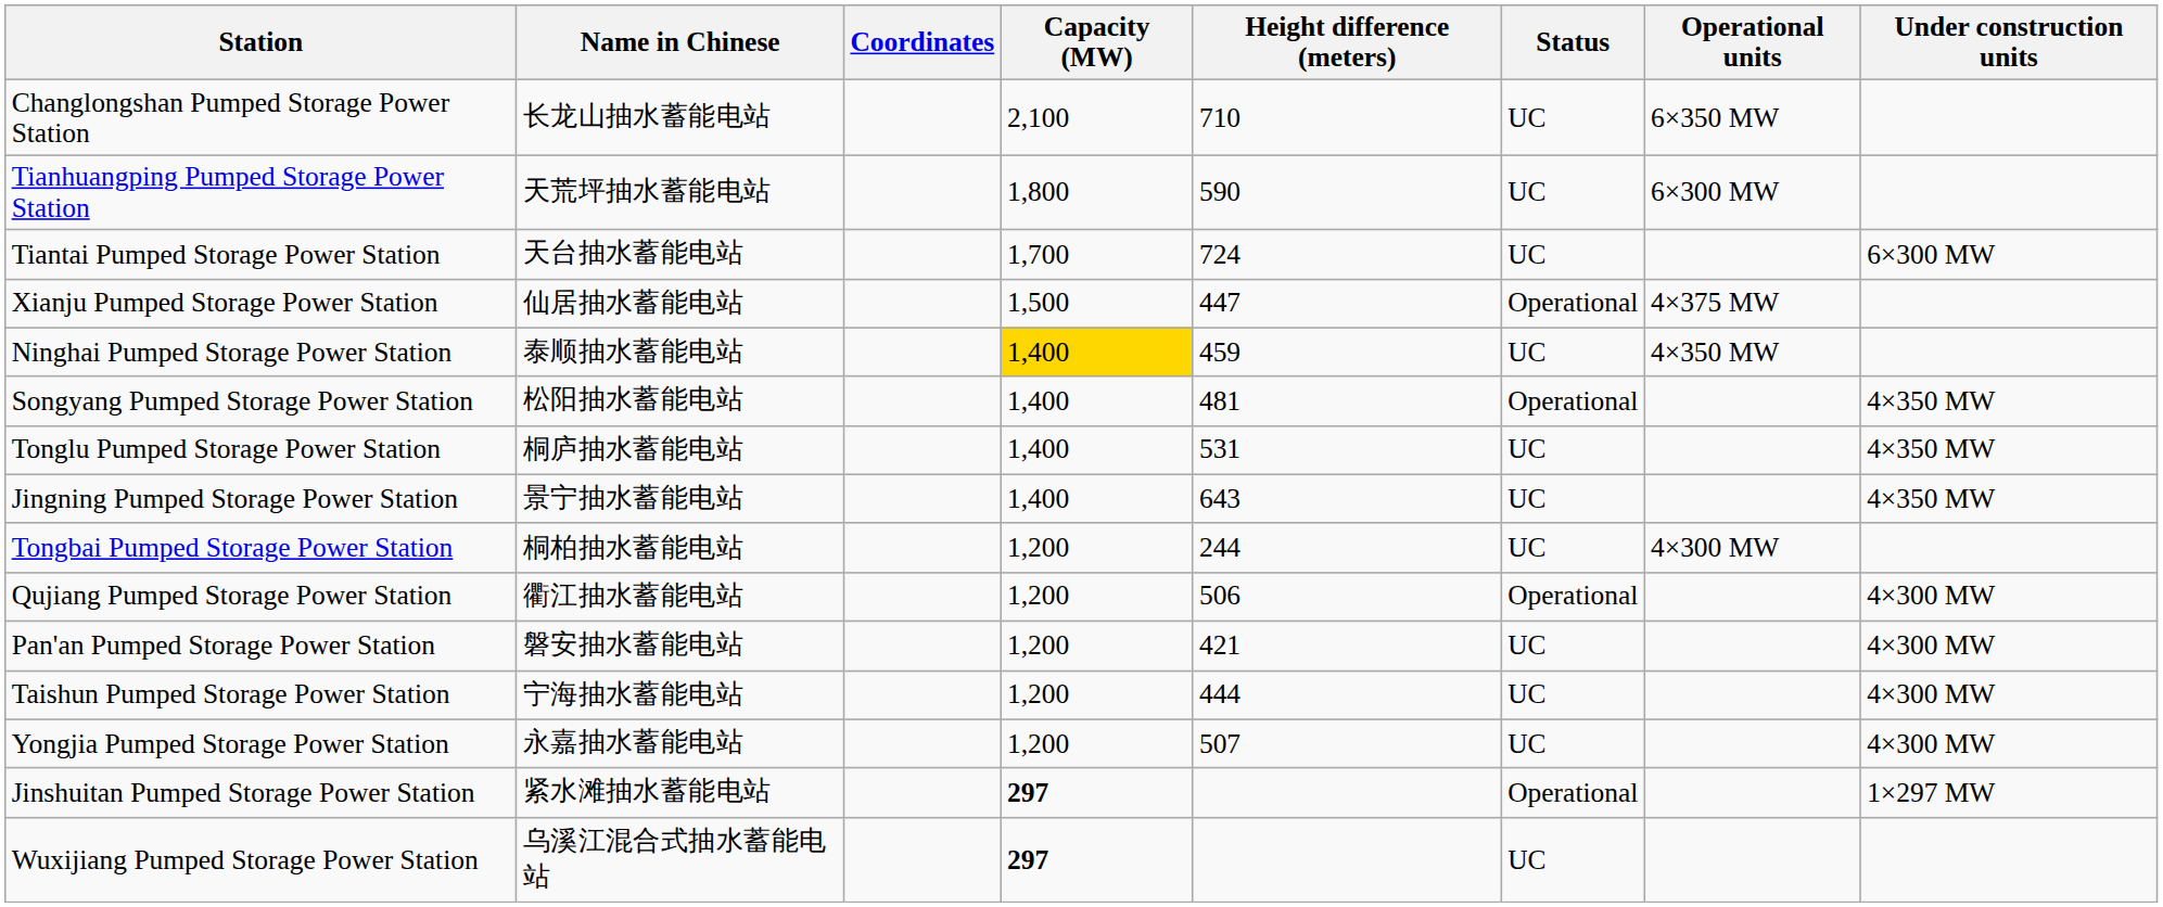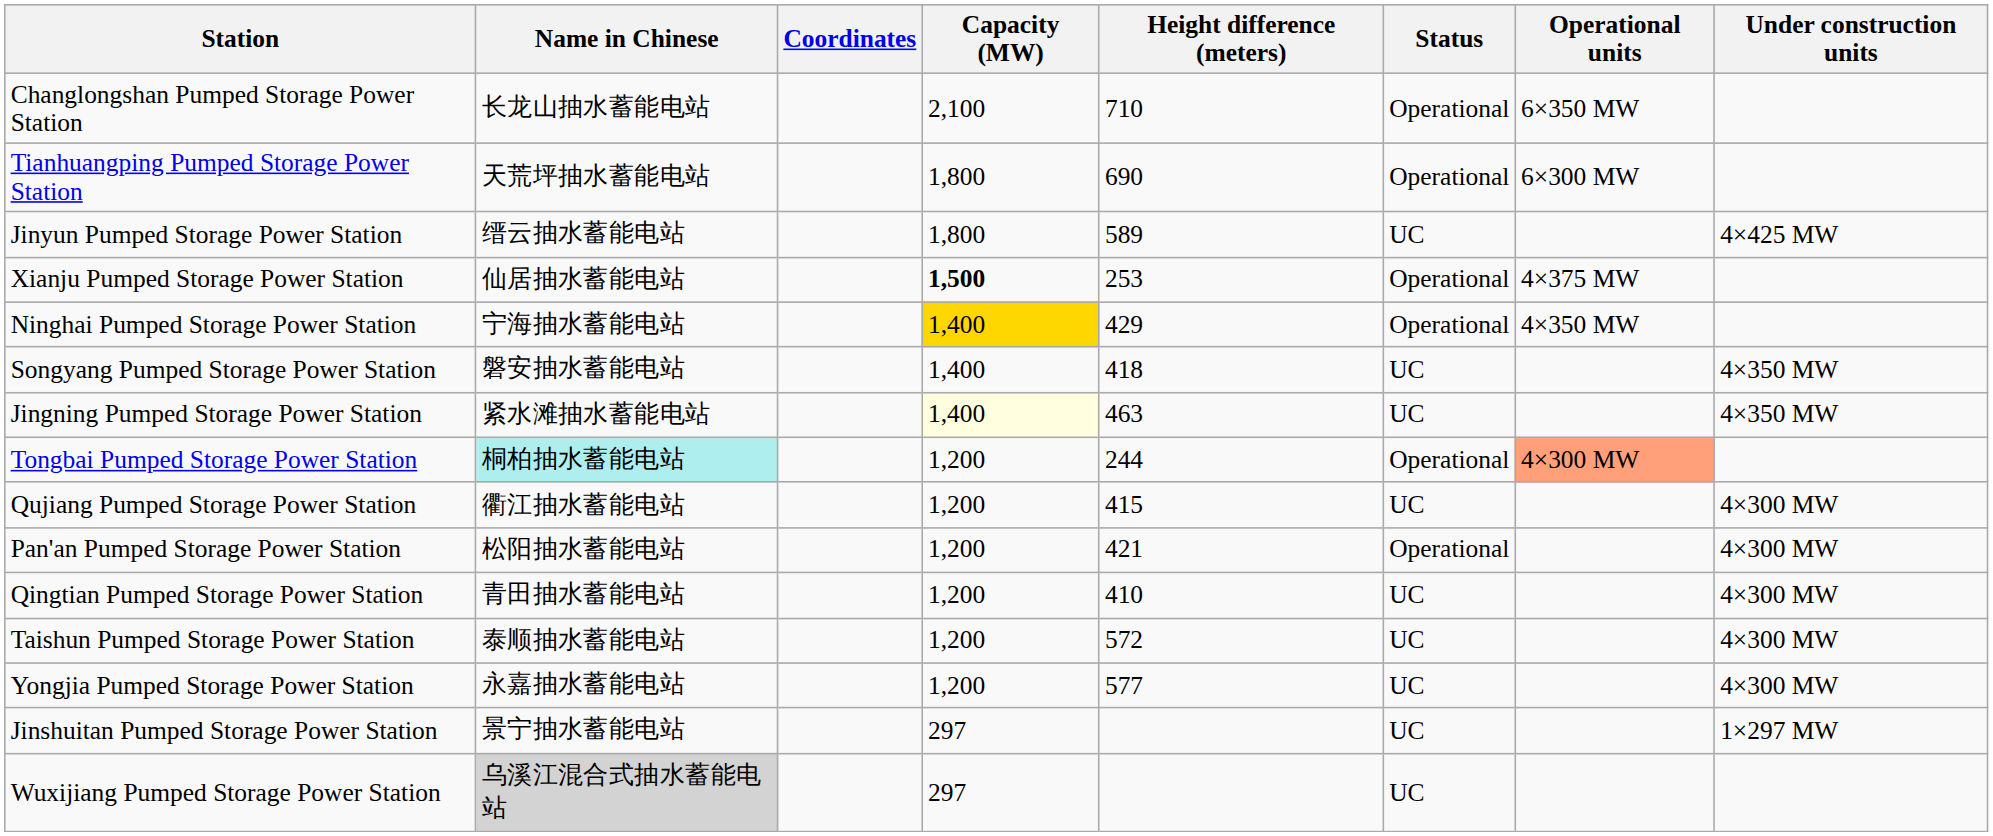 <table class="wikitable sortable">
 <tr>
 <th>Station</th>
 <th>Name in Chinese</th>
 <th><a href='#'>Coordinates</a></th>
 <th>Capacity (MW)</th>
 <th>Height difference (meters)</th>
 <th>Status</th>
 <th>Operational units</th>
 <th>Under construction units</th>
 </tr>
 <tr>
 <td>Changlongshan Pumped Storage Power Station</td>
 <td>长龙山抽水蓄能电站</td>
 <td></td>
 <td>2,100</td>
 <td>710</td>
-<td>UC</td>
+<td>Operational</td>
 <td>6×350 MW</td>
 <td></td>
 </tr>
 <tr>
 <td><a href='#'>Tianhuangping Pumped Storage Power Station</a></td>
 <td>天荒坪抽水蓄能电站</td>
 <td></td>
 <td>1,800</td>
-<td>590</td>
-<td>UC</td>
+<td>690</td>
+<td>Operational</td>
 <td>6×300 MW</td>
 <td></td>
 </tr>
 <tr>
-<td>Tiantai Pumped Storage Power Station</td>
-<td>天台抽水蓄能电站</td>
+<td>Jinyun Pumped Storage Power Station</td>
+<td>缙云抽水蓄能电站</td>
 <td></td>
-<td>1,700</td>
-<td>724</td>
+<td>1,800</td>
+<td>589</td>
 <td>UC</td>
 <td></td>
-<td>6×300 MW</td>
+<td>4×425 MW</td>
 </tr>
 <tr>
 <td>Xianju Pumped Storage Power Station</td>
 <td>仙居抽水蓄能电站</td>
 <td></td>
-<td>1,500</td>
-<td>447</td>
+<td><strong>1,500</strong></td>
+<td>253</td>
 <td>Operational</td>
 <td>4×375 MW</td>
 <td></td>
 </tr>
 <tr>
 <td>Ninghai Pumped Storage Power Station</td>
-<td>泰顺抽水蓄能电站</td>
+<td>宁海抽水蓄能电站</td>
 <td></td>
 <td style="background: gold;">1,400</td>
-<td>459</td>
-<td>UC</td>
+<td>429</td>
+<td>Operational</td>
 <td>4×350 MW</td>
 <td></td>
 </tr>
 <tr>
 <td>Songyang Pumped Storage Power Station</td>
-<td>松阳抽水蓄能电站</td>
+<td>磐安抽水蓄能电站</td>
 <td></td>
 <td>1,400</td>
-<td>481</td>
-<td>Operational</td>
-<td></td>
-<td>4×350 MW</td>
-</tr>
-<tr>
-<td>Tonglu Pumped Storage Power Station</td>
-<td>桐庐抽水蓄能电站</td>
-<td></td>
-<td>1,400</td>
-<td>531</td>
+<td>418</td>
 <td>UC</td>
 <td></td>
 <td>4×350 MW</td>
 </tr>
 <tr>
 <td>Jingning Pumped Storage Power Station</td>
-<td>景宁抽水蓄能电站</td>
+<td>紧水滩抽水蓄能电站</td>
 <td></td>
-<td>1,400</td>
-<td>643</td>
+<td style="background: lightyellow;">1,400</td>
+<td>463</td>
 <td>UC</td>
 <td></td>
 <td>4×350 MW</td>
 </tr>
 <tr>
 <td><a href='#'>Tongbai Pumped Storage Power Station</a></td>
-<td>桐柏抽水蓄能电站</td>
+<td style="background: paleturquoise;">桐柏抽水蓄能电站</td>
 <td></td>
 <td>1,200</td>
 <td>244</td>
-<td>UC</td>
-<td>4×300 MW</td>
+<td>Operational</td>
+<td style="background: lightsalmon;">4×300 MW</td>
 <td></td>
 </tr>
 <tr>
 <td>Qujiang Pumped Storage Power Station</td>
 <td>衢江抽水蓄能电站</td>
 <td></td>
 <td>1,200</td>
-<td>506</td>
+<td>415</td>
+<td>UC</td>
+<td></td>
+<td>4×300 MW</td>
+</tr>
+<tr>
+<td>Pan'an Pumped Storage Power Station</td>
+<td>松阳抽水蓄能电站</td>
+<td></td>
+<td>1,200</td>
+<td>421</td>
 <td>Operational</td>
 <td></td>
 <td>4×300 MW</td>
 </tr>
 <tr>
-<td>Pan'an Pumped Storage Power Station</td>
-<td>磐安抽水蓄能电站</td>
+<td>Qingtian Pumped Storage Power Station</td>
+<td>青田抽水蓄能电站</td>
 <td></td>
 <td>1,200</td>
-<td>421</td>
+<td>410</td>
 <td>UC</td>
 <td></td>
 <td>4×300 MW</td>
 </tr>
 <tr>
 <td>Taishun Pumped Storage Power Station</td>
-<td>宁海抽水蓄能电站</td>
+<td>泰顺抽水蓄能电站</td>
 <td></td>
 <td>1,200</td>
-<td>444</td>
+<td>572</td>
 <td>UC</td>
 <td></td>
 <td>4×300 MW</td>
 </tr>
 <tr>
 <td>Yongjia Pumped Storage Power Station</td>
 <td>永嘉抽水蓄能电站</td>
 <td></td>
 <td>1,200</td>
-<td>507</td>
+<td>577</td>
 <td>UC</td>
 <td></td>
 <td>4×300 MW</td>
 </tr>
 <tr>
 <td>Jinshuitan Pumped Storage Power Station</td>
-<td>紧水滩抽水蓄能电站</td>
+<td>景宁抽水蓄能电站</td>
 <td></td>
-<td><strong>297</strong></td>
+<td>297</td>
 <td></td>
-<td>Operational</td>
+<td>UC</td>
 <td></td>
 <td>1×297 MW</td>
 </tr>
 <tr>
 <td>Wuxijiang Pumped Storage Power Station</td>
-<td>乌溪江混合式抽水蓄能电站</td>
+<td style="background: lightgrey;">乌溪江混合式抽水蓄能电站</td>
 <td></td>
-<td><strong>297</strong></td>
+<td>297</td>
 <td></td>
 <td>UC</td>
 <td></td>
 <td></td>
 </tr>
 </table>
